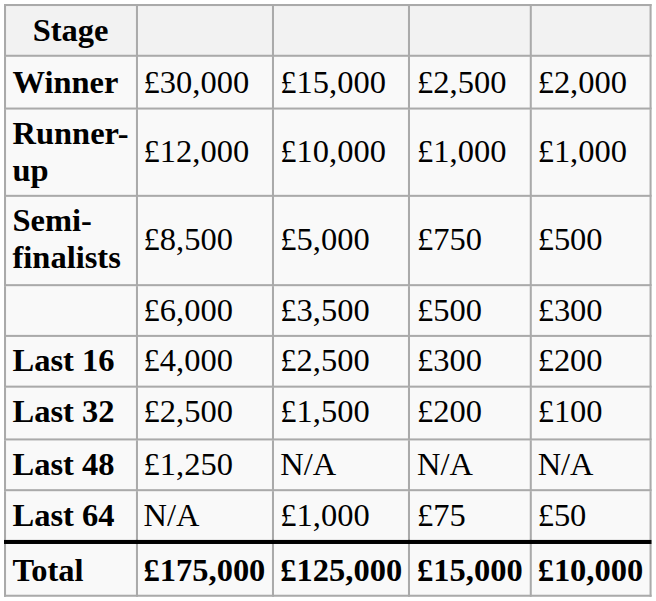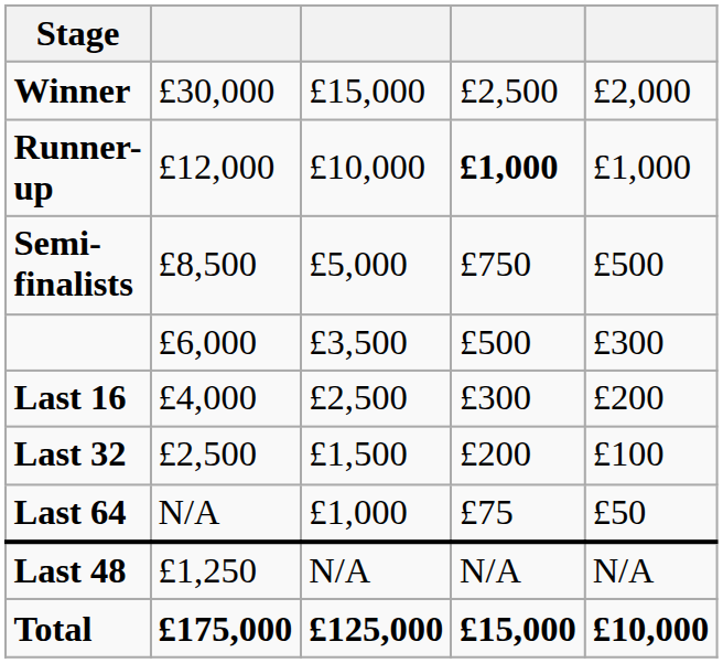 <table class="wikitable" style="width:30%; margin:0">
 <tr>
 <th>Stage</th>
 <th></th>
 <th></th>
 <th></th>
 <th></th>
 </tr>
 <tr>
 <td><strong>Winner</strong></td>
 <td>£30,000</td>
 <td>£15,000</td>
 <td>£2,500</td>
 <td>£2,000</td>
 </tr>
 <tr>
 <td><strong>Runner-up</strong></td>
 <td>£12,000</td>
 <td>£10,000</td>
-<td>£1,000</td>
+<td><strong>£1,000</strong></td>
 <td>£1,000</td>
 </tr>
 <tr>
 <td><strong>Semi-finalists</strong></td>
 <td>£8,500</td>
 <td>£5,000</td>
 <td>£750</td>
 <td>£500</td>
 </tr>
 <tr>
 <td><strong></strong></td>
 <td>£6,000</td>
 <td>£3,500</td>
 <td>£500</td>
 <td>£300</td>
 </tr>
 <tr>
 <td><strong>Last 16</strong></td>
 <td>£4,000</td>
 <td>£2,500</td>
 <td>£300</td>
 <td>£200</td>
 </tr>
 <tr>
 <td><strong>Last 32</strong></td>
 <td>£2,500</td>
 <td>£1,500</td>
 <td>£200</td>
 <td>£100</td>
 </tr>
+<tr style="border-bottom:2px solid black;">
+<td><strong>Last 64</strong></td>
+<td>N/A</td>
+<td>£1,000</td>
+<td>£75</td>
+<td>£50</td>
+</tr>
 <tr>
 <td><strong>Last 48</strong></td>
 <td>£1,250</td>
 <td>N/A</td>
 <td>N/A</td>
 <td>N/A</td>
-</tr>
-<tr style="border-bottom:2px solid black;">
-<td><strong>Last 64</strong></td>
-<td>N/A</td>
-<td>£1,000</td>
-<td>£75</td>
-<td>£50</td>
 </tr>
 <tr>
 <td><strong>Total</strong></td>
 <td><strong>£175,000</strong></td>
 <td><strong>£125,000</strong></td>
 <td><strong>£15,000</strong></td>
 <td><strong>£10,000</strong></td>
 </tr>
 </table>
